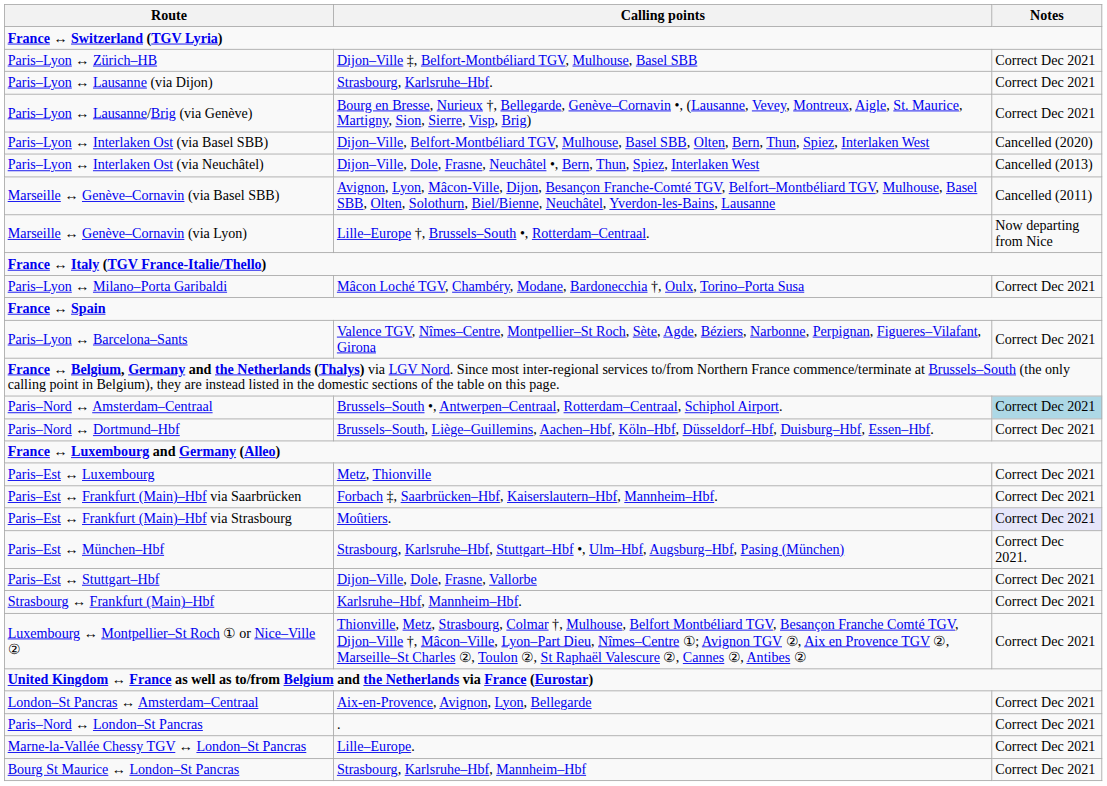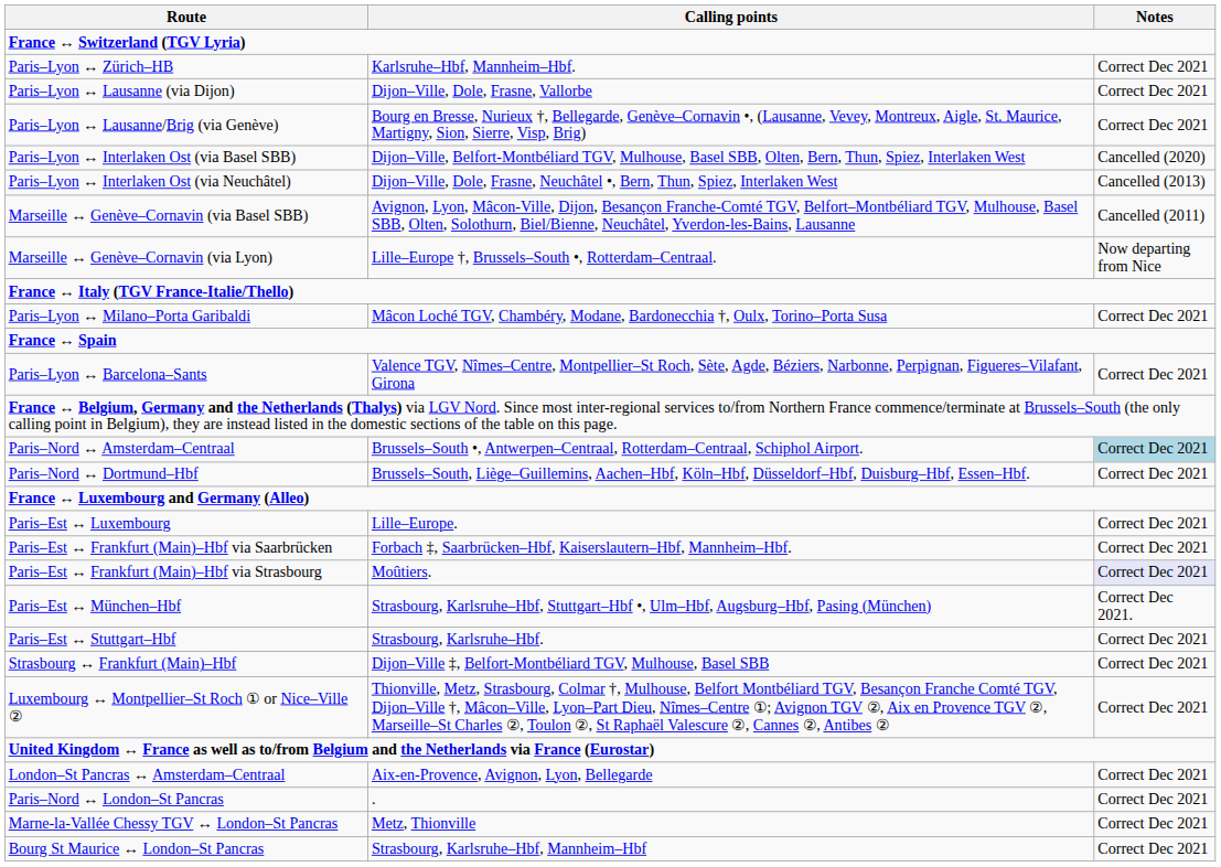 <table class="wikitable vatop">
 <tr>
 <th style=width:30%>Route</th>
 <th style=width:60%>Calling points</th>
 <th style=width:10%>Notes</th>
 </tr>
 <tr>
 <td colspan=4><strong><a href='#'>France</a> ↔ <a href='#'>Switzerland</a> (<a href='#'>TGV Lyria</a>)</strong></td>
 </tr>
 <tr>
 <td><a href='#'>Paris–Lyon</a> ↔ <a href='#'>Zürich–HB</a></td>
-<td><a href='#'>Dijon–Ville</a> ‡, <a href='#'>Belfort-Montbéliard TGV</a>, <a href='#'>Mulhouse</a>, <a href='#'>Basel SBB</a></td>
+<td><a href='#'>Karlsruhe–Hbf</a>, <a href='#'>Mannheim–Hbf</a>.</td>
 <td>Correct Dec 2021</td>
 </tr>
 <tr>
 <td><a href='#'>Paris–Lyon</a> ↔ <a href='#'>Lausanne</a> (via Dijon)</td>
-<td><a href='#'>Strasbourg</a>, <a href='#'>Karlsruhe–Hbf</a>.</td>
+<td><a href='#'>Dijon–Ville</a>, <a href='#'>Dole</a>, <a href='#'>Frasne</a>, <a href='#'>Vallorbe</a></td>
 <td>Correct Dec 2021</td>
 </tr>
 <tr>
 <td><a href='#'>Paris–Lyon</a> ↔ <a href='#'>Lausanne</a>/<a href='#'>Brig</a> (via Genève)</td>
 <td><a href='#'>Bourg en Bresse</a>, <a href='#'>Nurieux</a> †, <a href='#'>Bellegarde</a>, <a href='#'>Genève–Cornavin</a> •, (<a href='#'>Lausanne</a>, <a href='#'>Vevey</a>, <a href='#'>Montreux</a>, <a href='#'>Aigle</a>, <a href='#'>St. Maurice</a>, <a href='#'>Martigny</a>, <a href='#'>Sion</a>, <a href='#'>Sierre</a>, <a href='#'>Visp</a>, <a href='#'>Brig</a>)</td>
 <td>Correct Dec 2021</td>
 </tr>
 <tr>
 <td><a href='#'>Paris–Lyon</a> ↔ <a href='#'>Interlaken Ost</a> (via Basel SBB)</td>
 <td><a href='#'>Dijon–Ville</a>, <a href='#'>Belfort-Montbéliard TGV</a>, <a href='#'>Mulhouse</a>, <a href='#'>Basel SBB</a>, <a href='#'>Olten</a>, <a href='#'>Bern</a>, <a href='#'>Thun</a>, <a href='#'>Spiez</a>, <a href='#'>Interlaken West</a></td>
 <td>Cancelled (2020)</td>
 </tr>
 <tr>
 <td><a href='#'>Paris–Lyon</a> ↔ <a href='#'>Interlaken Ost</a> (via Neuchâtel)</td>
 <td><a href='#'>Dijon–Ville</a>, <a href='#'>Dole</a>, <a href='#'>Frasne</a>, <a href='#'>Neuchâtel</a> •, <a href='#'>Bern</a>, <a href='#'>Thun</a>, <a href='#'>Spiez</a>, <a href='#'>Interlaken West</a></td>
 <td>Cancelled (2013)</td>
 </tr>
 <tr>
 <td><a href='#'>Marseille</a> ↔ <a href='#'>Genève–Cornavin</a> (via Basel SBB)</td>
 <td><a href='#'>Avignon</a>, <a href='#'>Lyon</a>, <a href='#'>Mâcon-Ville</a>, <a href='#'>Dijon</a>, <a href='#'>Besançon Franche-Comté TGV</a>, <a href='#'>Belfort–Montbéliard TGV</a>, <a href='#'>Mulhouse</a>, <a href='#'>Basel SBB</a>, <a href='#'>Olten</a>, <a href='#'>Solothurn</a>, <a href='#'>Biel/Bienne</a>, <a href='#'>Neuchâtel</a>, <a href='#'>Yverdon-les-Bains</a>, <a href='#'>Lausanne</a></td>
 <td>Cancelled (2011)</td>
 </tr>
 <tr>
 <td><a href='#'>Marseille</a> ↔ <a href='#'>Genève–Cornavin</a> (via Lyon)</td>
 <td><a href='#'>Lille–Europe</a> †, <a href='#'>Brussels–South</a> •, <a href='#'>Rotterdam–Centraal</a>.</td>
 <td>Now departing from Nice</td>
 </tr>
 <tr>
 <td colspan=4><strong><a href='#'>France</a> ↔ <a href='#'>Italy</a> (<a href='#'>TGV France-Italie/Thello</a>)</strong></td>
 </tr>
 <tr>
 <td><a href='#'>Paris–Lyon</a> ↔ <a href='#'>Milano–Porta Garibaldi</a></td>
 <td><a href='#'>Mâcon Loché TGV</a>, <a href='#'>Chambéry</a>, <a href='#'>Modane</a>, <a href='#'>Bardonecchia</a> †, <a href='#'>Oulx</a>, <a href='#'>Torino–Porta Susa</a></td>
 <td>Correct Dec 2021</td>
 </tr>
 <tr>
 <td colspan=4><strong><a href='#'>France</a> ↔ <a href='#'>Spain</a></strong></td>
 </tr>
 <tr>
 <td><a href='#'>Paris–Lyon</a> ↔ <a href='#'>Barcelona–Sants</a></td>
 <td><a href='#'>Valence TGV</a>, <a href='#'>Nîmes–Centre</a>, <a href='#'>Montpellier–St Roch</a>, <a href='#'>Sète</a>, <a href='#'>Agde</a>, <a href='#'>Béziers</a>, <a href='#'>Narbonne</a>, <a href='#'>Perpignan</a>, <a href='#'>Figueres–Vilafant</a>, <a href='#'>Girona</a></td>
 <td>Correct Dec 2021</td>
 </tr>
 <tr>
 <td colspan=4><strong><a href='#'>France</a> ↔ <a href='#'>Belgium</a>, <a href='#'>Germany</a> and <a href='#'>the Netherlands</a> (<a href='#'>Thalys</a>)</strong> via <a href='#'>LGV Nord</a>. Since most inter-regional services to/from Northern France commence/terminate at <a href='#'>Brussels–South</a> (the only calling point in Belgium), they are instead listed in the domestic sections of the table on this page.</td>
 </tr>
 <tr>
 <td><a href='#'>Paris–Nord</a> ↔ <a href='#'>Amsterdam–Centraal</a></td>
 <td><a href='#'>Brussels–South</a> •, <a href='#'>Antwerpen–Centraal</a>, <a href='#'>Rotterdam–Centraal</a>, <a href='#'>Schiphol Airport</a>.</td>
 <td style="background: lightblue;">Correct Dec 2021</td>
 </tr>
 <tr>
 <td><a href='#'>Paris–Nord</a> ↔ <a href='#'>Dortmund–Hbf</a></td>
 <td><a href='#'>Brussels–South</a>, <a href='#'>Liège–Guillemins</a>, <a href='#'>Aachen–Hbf</a>, <a href='#'>Köln–Hbf</a>, <a href='#'>Düsseldorf–Hbf</a>, <a href='#'>Duisburg–Hbf</a>, <a href='#'>Essen–Hbf</a>.</td>
 <td>Correct Dec 2021</td>
 </tr>
 <tr>
 <td colspan=4><strong><a href='#'>France</a> ↔ <a href='#'>Luxembourg</a> and <a href='#'>Germany</a> (<a href='#'>Alleo</a>)</strong></td>
 </tr>
 <tr>
 <td><a href='#'>Paris–Est</a> ↔ <a href='#'>Luxembourg</a></td>
-<td><a href='#'>Metz</a>, <a href='#'>Thionville</a></td>
+<td><a href='#'>Lille–Europe</a>.</td>
 <td>Correct Dec 2021</td>
 </tr>
 <tr>
 <td><a href='#'>Paris–Est</a> ↔ <a href='#'>Frankfurt (Main)–Hbf</a> via Saarbrücken</td>
 <td><a href='#'>Forbach</a> ‡, <a href='#'>Saarbrücken–Hbf</a>, <a href='#'>Kaiserslautern–Hbf</a>, <a href='#'>Mannheim–Hbf</a>.</td>
 <td>Correct Dec 2021</td>
 </tr>
 <tr>
 <td><a href='#'>Paris–Est</a> ↔ <a href='#'>Frankfurt (Main)–Hbf</a> via Strasbourg</td>
 <td><a href='#'>Moûtiers</a>.</td>
 <td style="background: lavender;">Correct Dec 2021</td>
 </tr>
 <tr>
 <td><a href='#'>Paris–Est</a> ↔ <a href='#'>München–Hbf</a></td>
 <td><a href='#'>Strasbourg</a>, <a href='#'>Karlsruhe–Hbf</a>, <a href='#'>Stuttgart–Hbf</a> •, <a href='#'>Ulm–Hbf</a>, <a href='#'>Augsburg–Hbf</a>, <a href='#'>Pasing (München)</a></td>
 <td>Correct Dec 2021.</td>
 </tr>
 <tr>
 <td><a href='#'>Paris–Est</a> ↔ <a href='#'>Stuttgart–Hbf</a></td>
-<td><a href='#'>Dijon–Ville</a>, <a href='#'>Dole</a>, <a href='#'>Frasne</a>, <a href='#'>Vallorbe</a></td>
+<td><a href='#'>Strasbourg</a>, <a href='#'>Karlsruhe–Hbf</a>.</td>
 <td>Correct Dec 2021</td>
 </tr>
 <tr>
 <td><a href='#'>Strasbourg</a> ↔ <a href='#'>Frankfurt (Main)–Hbf</a></td>
-<td><a href='#'>Karlsruhe–Hbf</a>, <a href='#'>Mannheim–Hbf</a>.</td>
+<td><a href='#'>Dijon–Ville</a> ‡, <a href='#'>Belfort-Montbéliard TGV</a>, <a href='#'>Mulhouse</a>, <a href='#'>Basel SBB</a></td>
 <td>Correct Dec 2021</td>
 </tr>
 <tr>
 <td><a href='#'>Luxembourg</a> ↔ <a href='#'>Montpellier–St Roch</a> ① or <a href='#'>Nice–Ville</a> ②</td>
 <td><a href='#'>Thionville</a>, <a href='#'>Metz</a>, <a href='#'>Strasbourg</a>, <a href='#'>Colmar</a> †, <a href='#'>Mulhouse</a>, <a href='#'>Belfort Montbéliard TGV</a>, <a href='#'>Besançon Franche Comté TGV</a>, <a href='#'>Dijon–Ville</a> †, <a href='#'>Mâcon–Ville</a>, <a href='#'>Lyon–Part Dieu</a>, <a href='#'>Nîmes–Centre</a> ①; <a href='#'>Avignon TGV</a> ②, <a href='#'>Aix en Provence TGV</a> ②, <a href='#'>Marseille–St Charles</a> ②, <a href='#'>Toulon</a> ②, <a href='#'>St Raphaël Valescure</a> ②, <a href='#'>Cannes</a> ②, <a href='#'>Antibes</a> ②</td>
 <td>Correct Dec 2021</td>
 </tr>
 <tr>
 <td colspan=4><strong><a href='#'>United Kingdom</a> ↔ <a href='#'>France</a> as well as to/from <a href='#'>Belgium</a> and <a href='#'>the Netherlands</a> via <a href='#'>France</a> (<a href='#'>Eurostar</a>)</strong></td>
 </tr>
 <tr>
 <td><a href='#'>London–St Pancras</a> ↔ <a href='#'>Amsterdam–Centraal</a></td>
 <td><a href='#'>Aix-en-Provence</a>, <a href='#'>Avignon</a>, <a href='#'>Lyon</a>, <a href='#'>Bellegarde</a></td>
 <td>Correct Dec 2021</td>
 </tr>
 <tr>
 <td><a href='#'>Paris–Nord</a> ↔ <a href='#'>London–St Pancras</a></td>
 <td>.</td>
 <td>Correct Dec 2021</td>
 </tr>
 <tr>
 <td><a href='#'>Marne-la-Vallée Chessy TGV</a> ↔ <a href='#'>London–St Pancras</a></td>
-<td><a href='#'>Lille–Europe</a>.</td>
+<td><a href='#'>Metz</a>, <a href='#'>Thionville</a></td>
 <td>Correct Dec 2021</td>
 </tr>
 <tr>
 <td><a href='#'>Bourg St Maurice</a> ↔ <a href='#'>London–St Pancras</a></td>
 <td><a href='#'>Strasbourg</a>, <a href='#'>Karlsruhe–Hbf</a>, <a href='#'>Mannheim–Hbf</a></td>
 <td>Correct Dec 2021</td>
 </tr>
 </table>
